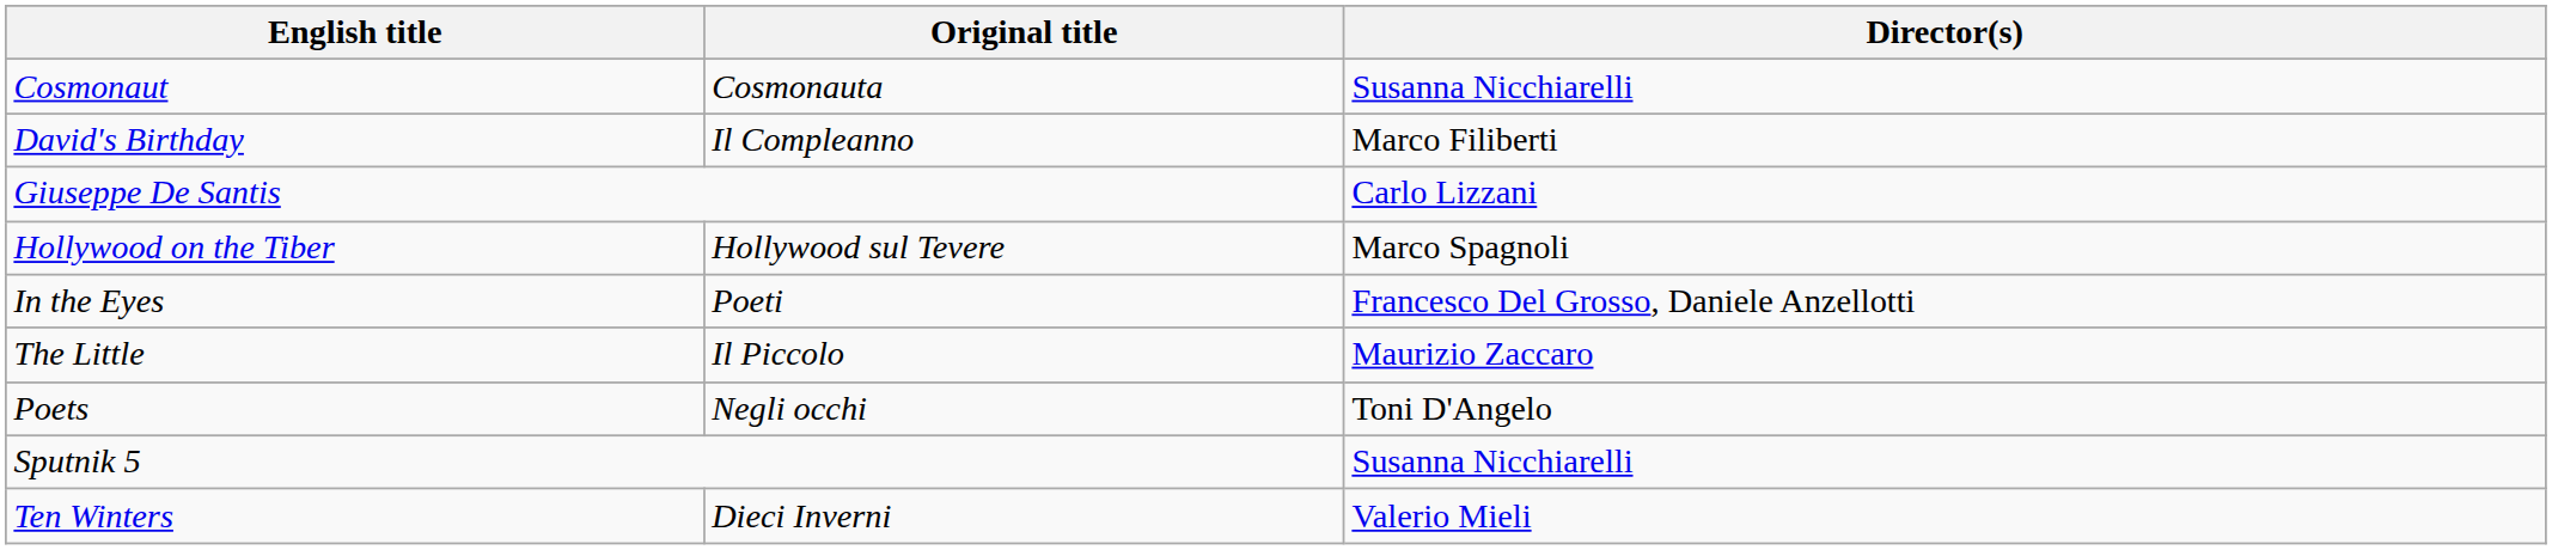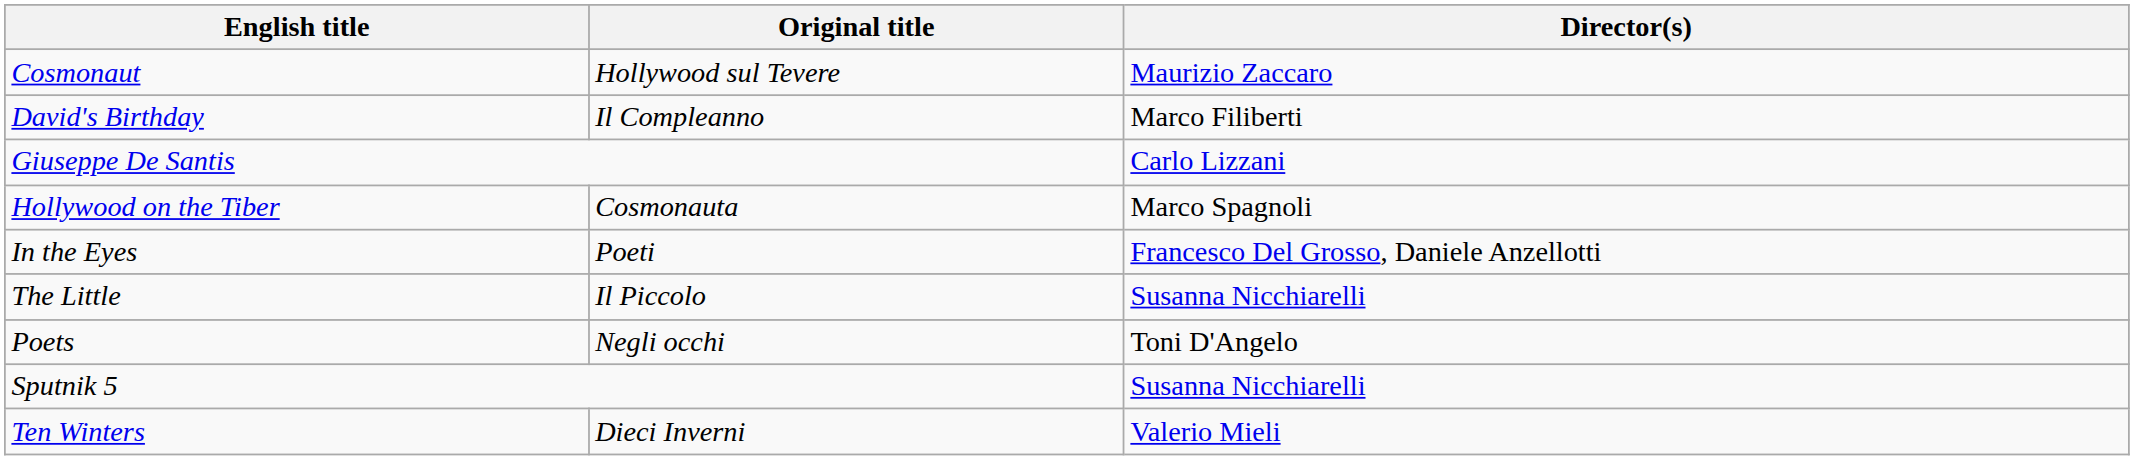 <table class="wikitable" width="95%">
 <tr>
 <th>English title</th>
 <th>Original title</th>
 <th>Director(s)</th>
 </tr>
 <tr>
 <td><em><a href='#'>Cosmonaut</a></em></td>
-<td><em>Cosmonauta</em></td>
-<td data-sort-value="Nicchiarelli"><a href='#'>Susanna Nicchiarelli</a></td>
+<td><em>Hollywood sul Tevere</em></td>
+<td data-sort-value="Zaccaro"><a href='#'>Maurizio Zaccaro</a></td>
 </tr>
 <tr>
 <td><em><a href='#'>David's Birthday</a></em></td>
 <td data-sort-value="Compleanno"><em>Il Compleanno</em></td>
 <td data-sort-value="Filiberti">Marco Filiberti</td>
 </tr>
 <tr>
 <td colspan=2><em><a href='#'>Giuseppe De Santis</a></em></td>
 <td data-sort-value="Lizzani"><a href='#'>Carlo Lizzani</a></td>
 </tr>
 <tr>
 <td><em><a href='#'>Hollywood on the Tiber</a></em></td>
-<td><em>Hollywood sul Tevere</em></td>
+<td><em>Cosmonauta</em></td>
 <td data-sort-value="Spagnoli">Marco Spagnoli</td>
 </tr>
 <tr>
 <td><em>In the Eyes</em></td>
 <td><em>Poeti</em></td>
 <td data-sort-value="Del Grosso"><a href='#'>Francesco Del Grosso</a>, Daniele Anzellotti</td>
 </tr>
 <tr>
 <td data-sort-value="Little"><em>The Little</em></td>
 <td data-sort-value="Piccolo"><em>Il Piccolo</em></td>
-<td data-sort-value="Zaccaro"><a href='#'>Maurizio Zaccaro</a></td>
+<td data-sort-value="Nicchiarelli"><a href='#'>Susanna Nicchiarelli</a></td>
 </tr>
 <tr>
 <td><em>Poets</em></td>
 <td><em>Negli occhi</em></td>
 <td data-sort-value="D Angelo">Toni D'Angelo</td>
 </tr>
 <tr>
 <td colspan=2><em>Sputnik 5</em></td>
 <td data-sort-value="Nicchiarelli"><a href='#'>Susanna Nicchiarelli</a></td>
 </tr>
 <tr>
 <td><em><a href='#'>Ten Winters</a></em></td>
 <td><em>Dieci Inverni</em></td>
 <td data-sort-value="Mieli"><a href='#'>Valerio Mieli</a></td>
 </tr>
 </table>
